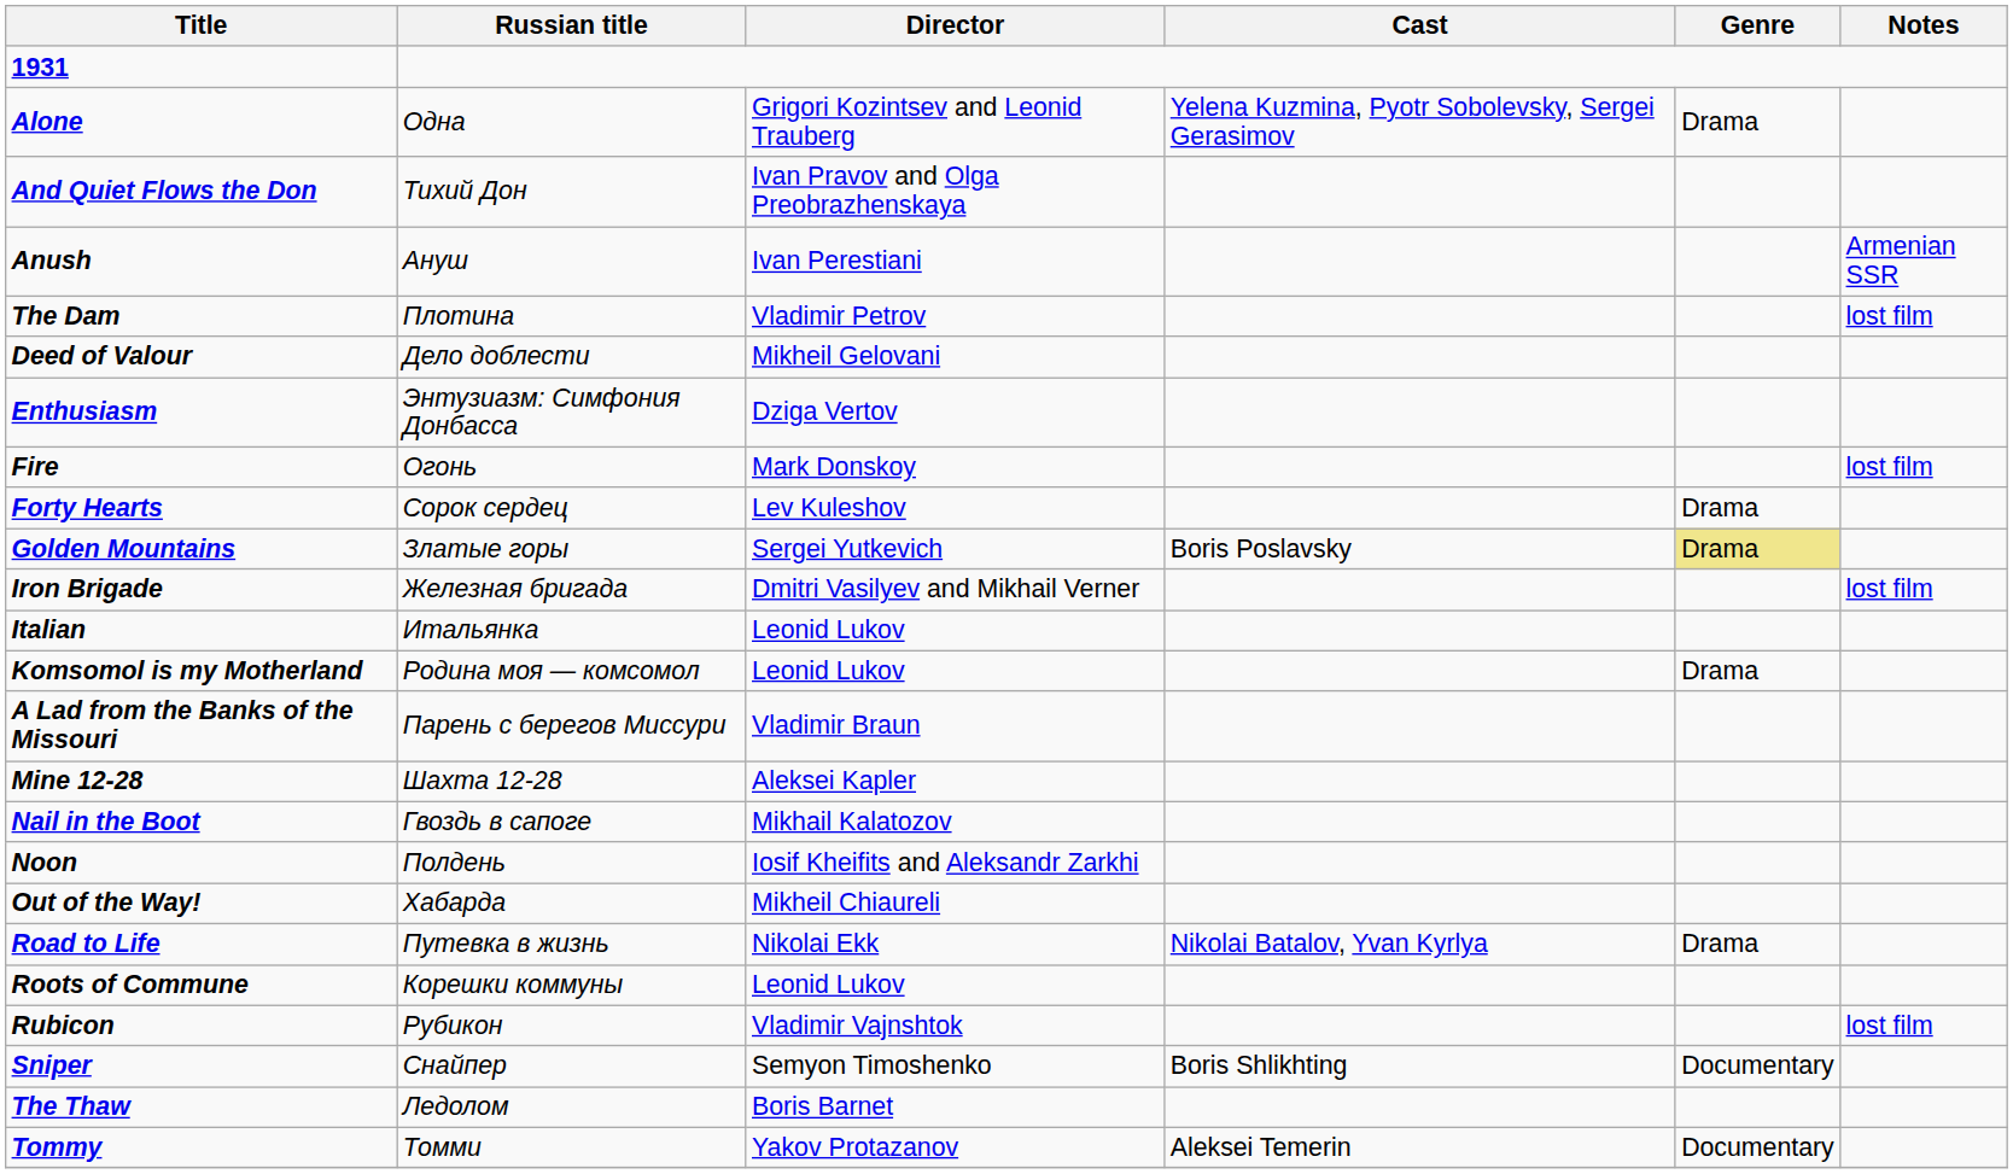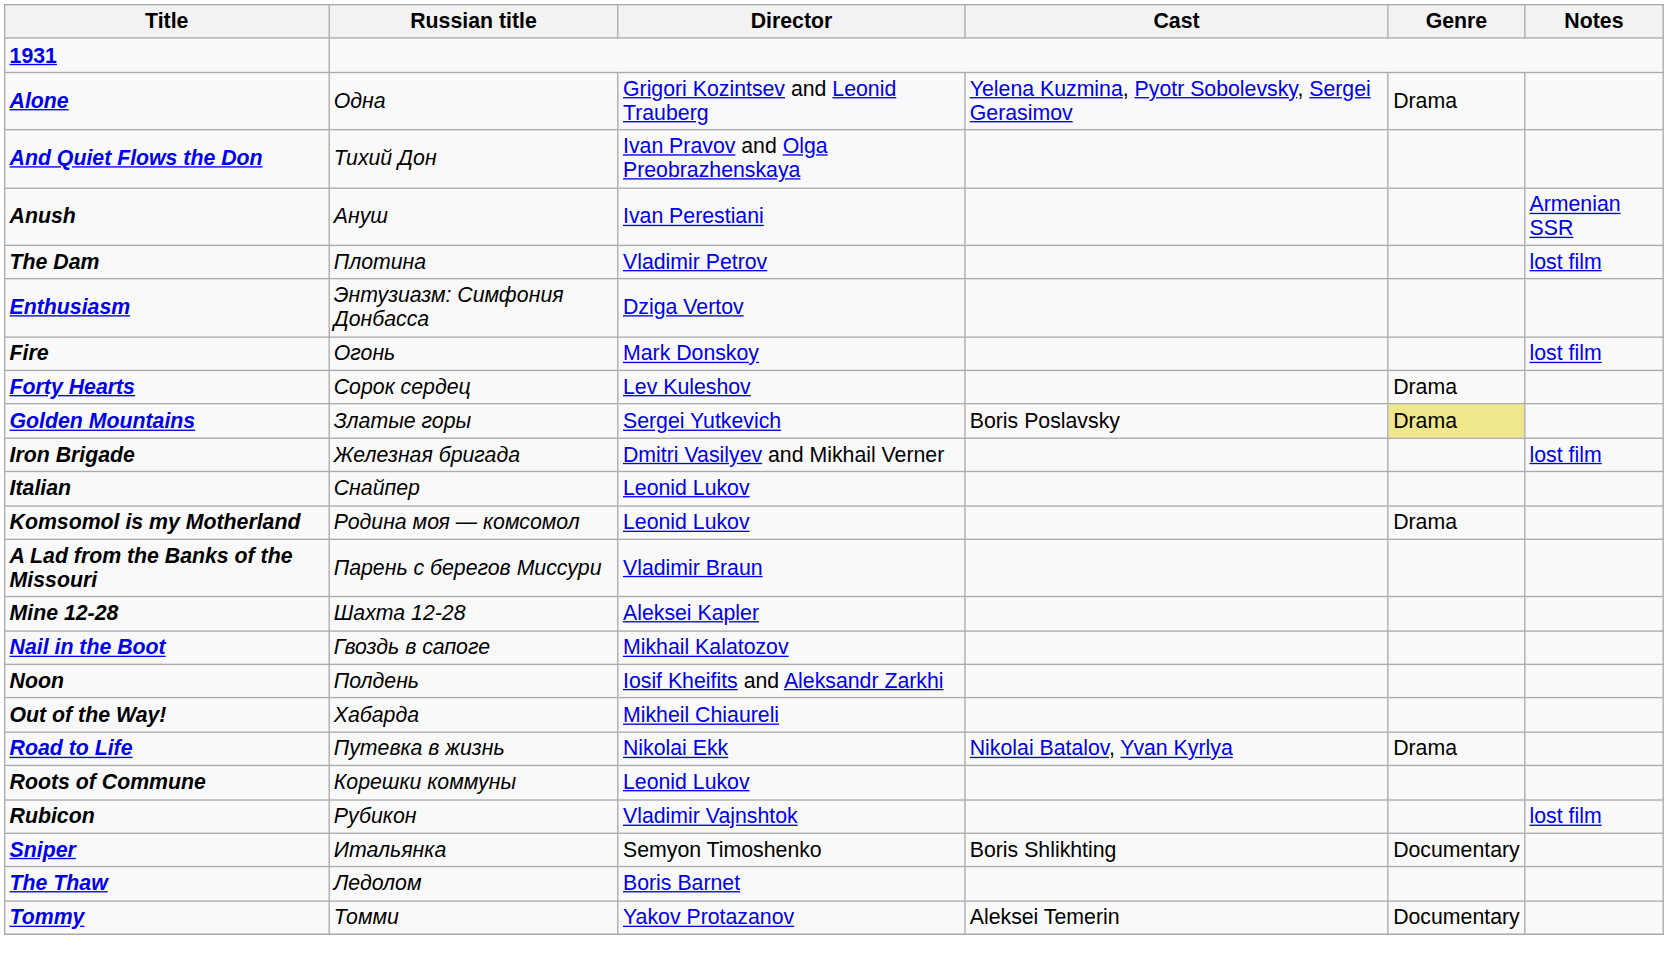 <table class="wikitable">
 <tr>
 <th>Title</th>
 <th>Russian title</th>
 <th>Director</th>
 <th>Cast</th>
 <th>Genre</th>
 <th>Notes</th>
 </tr>
 <tr>
 <td><strong><a href='#'>1931</a></strong></td>
 </tr>
 <tr>
 <td><strong><em><a href='#'>Alone</a></em></strong></td>
 <td><em>Одна</em></td>
 <td><a href='#'>Grigori Kozintsev</a> and <a href='#'>Leonid Trauberg</a></td>
 <td><a href='#'>Yelena Kuzmina</a>, <a href='#'>Pyotr Sobolevsky</a>, <a href='#'>Sergei Gerasimov</a></td>
 <td>Drama</td>
 <td></td>
 </tr>
 <tr>
 <td><strong><em><a href='#'>And Quiet Flows the Don</a></em></strong></td>
 <td><em>Тихий Дон</em></td>
 <td><a href='#'>Ivan Pravov</a> and <a href='#'>Olga Preobrazhenskaya</a></td>
 <td></td>
 <td></td>
 <td></td>
 </tr>
 <tr>
 <td><strong><em>Anush</em></strong></td>
 <td><em>Ануш</em></td>
 <td><a href='#'>Ivan Perestiani</a></td>
 <td></td>
 <td></td>
 <td><a href='#'>Armenian SSR</a></td>
 </tr>
 <tr>
 <td><strong><em>The Dam</em></strong></td>
 <td><em>Плотина</em></td>
 <td><a href='#'>Vladimir Petrov</a></td>
 <td></td>
 <td></td>
 <td><a href='#'>lost film</a></td>
 </tr>
 <tr>
-<td><strong><em>Deed of Valour</em></strong></td>
-<td><em>Дело доблести</em></td>
-<td><a href='#'>Mikheil Gelovani</a></td>
-<td></td>
-<td></td>
-<td></td>
-</tr>
-<tr>
 <td><strong><em><a href='#'>Enthusiasm</a></em></strong></td>
 <td><em>Энтузиазм: Симфония Донбасса</em></td>
 <td><a href='#'>Dziga Vertov</a></td>
 <td></td>
 <td></td>
 <td></td>
 </tr>
 <tr>
 <td><strong><em>Fire</em></strong></td>
 <td><em>Огонь</em></td>
 <td><a href='#'>Mark Donskoy</a></td>
 <td></td>
 <td></td>
 <td><a href='#'>lost film</a></td>
 </tr>
 <tr>
 <td><strong><em><a href='#'>Forty Hearts</a></em></strong></td>
 <td><em>Сорок сердец</em></td>
 <td><a href='#'>Lev Kuleshov</a></td>
 <td></td>
 <td>Drama</td>
 <td></td>
 </tr>
 <tr>
 <td><strong><em><a href='#'>Golden Mountains</a></em></strong></td>
 <td><em>Златые горы</em></td>
 <td><a href='#'>Sergei Yutkevich</a></td>
 <td>Boris Poslavsky</td>
 <td style="background: khaki;">Drama</td>
 <td></td>
 </tr>
 <tr>
 <td><strong><em>Iron Brigade</em></strong></td>
 <td><em>Железная бригада</em></td>
 <td><a href='#'>Dmitri Vasilyev</a> and Mikhail Verner</td>
 <td></td>
 <td></td>
 <td><a href='#'>lost film</a></td>
 </tr>
 <tr>
 <td><strong><em>Italian</em></strong></td>
-<td><em>Итальянка</em></td>
+<td><em>Снайпер</em></td>
 <td><a href='#'>Leonid Lukov</a></td>
 <td></td>
 <td></td>
 <td></td>
 </tr>
 <tr>
 <td><strong><em>Komsomol is my Motherland</em></strong></td>
 <td><em>Родина моя — комсомол</em></td>
 <td><a href='#'>Leonid Lukov</a></td>
 <td></td>
 <td>Drama</td>
 <td></td>
 </tr>
 <tr>
 <td><strong><em>A Lad from the Banks of the Missouri</em></strong></td>
 <td><em>Парень с берегов Миссури</em></td>
 <td><a href='#'>Vladimir Braun</a></td>
 <td></td>
 <td></td>
 <td></td>
 </tr>
 <tr>
 <td><strong><em>Mine 12-28</em></strong></td>
 <td><em>Шахта 12-28</em></td>
 <td><a href='#'>Aleksei Kapler</a></td>
 <td></td>
 <td></td>
 <td></td>
 </tr>
 <tr>
 <td><strong><em><a href='#'>Nail in the Boot</a></em></strong></td>
 <td><em>Гвоздь в сапоге</em></td>
 <td><a href='#'>Mikhail Kalatozov</a></td>
 <td></td>
 <td></td>
 <td></td>
 </tr>
 <tr>
 <td><strong><em>Noon</em></strong></td>
 <td><em>Полдень</em></td>
 <td><a href='#'>Iosif Kheifits</a> and <a href='#'>Aleksandr Zarkhi</a></td>
 <td></td>
 <td></td>
 <td></td>
 </tr>
 <tr>
 <td><strong><em>Out of the Way!</em></strong></td>
 <td><em>Хабарда</em></td>
 <td><a href='#'>Mikheil Chiaureli</a></td>
 <td></td>
 <td></td>
 <td></td>
 </tr>
 <tr>
 <td><strong><em><a href='#'>Road to Life</a></em></strong></td>
 <td><em>Путевка в жизнь</em></td>
 <td><a href='#'>Nikolai Ekk</a></td>
 <td><a href='#'>Nikolai Batalov</a>, <a href='#'>Yvan Kyrlya</a></td>
 <td>Drama</td>
 <td></td>
 </tr>
 <tr>
 <td><strong><em>Roots of Commune</em></strong></td>
 <td><em>Корешки коммуны</em></td>
 <td><a href='#'>Leonid Lukov</a></td>
 <td></td>
 <td></td>
 <td></td>
 </tr>
 <tr>
 <td><strong><em>Rubicon</em></strong></td>
 <td><em>Рубикон</em></td>
 <td><a href='#'>Vladimir Vajnshtok</a></td>
 <td></td>
 <td></td>
 <td><a href='#'>lost film</a></td>
 </tr>
 <tr>
 <td><strong><em><a href='#'>Sniper</a></em></strong></td>
-<td><em>Снайпер</em></td>
+<td><em>Итальянка</em></td>
 <td>Semyon Timoshenko</td>
 <td>Boris Shlikhting</td>
 <td>Documentary</td>
 <td></td>
 </tr>
 <tr>
 <td><strong><em><a href='#'>The Thaw</a></em></strong></td>
 <td><em>Ледолом</em></td>
 <td><a href='#'>Boris Barnet</a></td>
 <td></td>
 <td></td>
 <td></td>
 </tr>
 <tr>
 <td><strong><em><a href='#'>Tommy</a></em></strong></td>
 <td><em>Томми</em></td>
 <td><a href='#'>Yakov Protazanov</a></td>
 <td>Aleksei Temerin</td>
 <td>Documentary</td>
 <td></td>
 </tr>
 <tr>
 </tr>
 </table>
